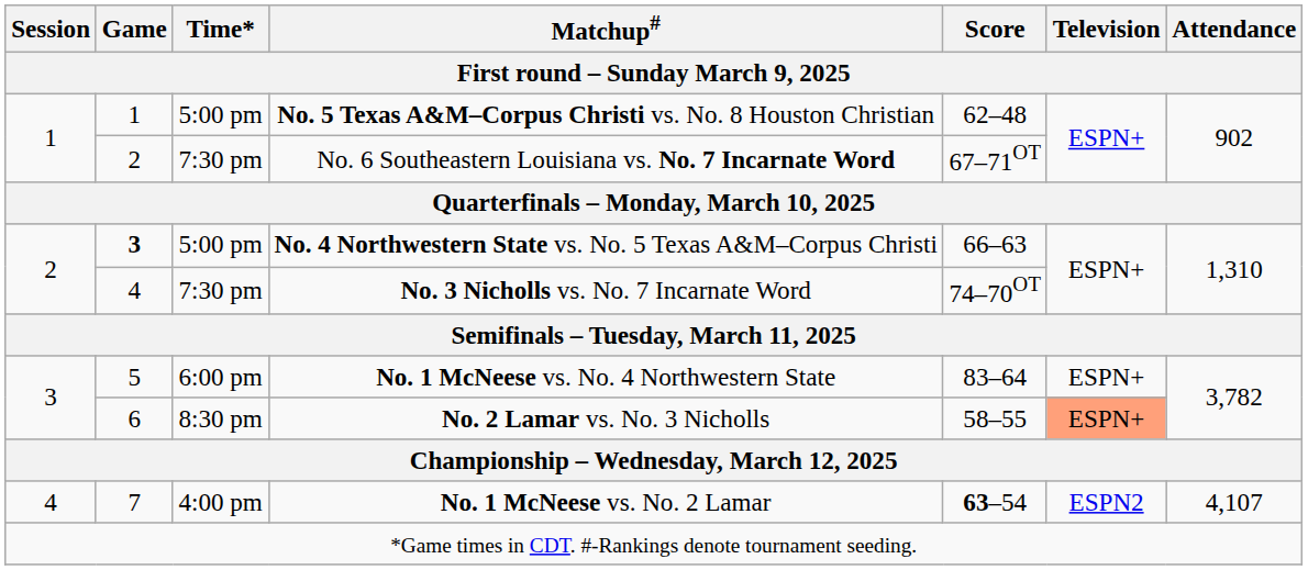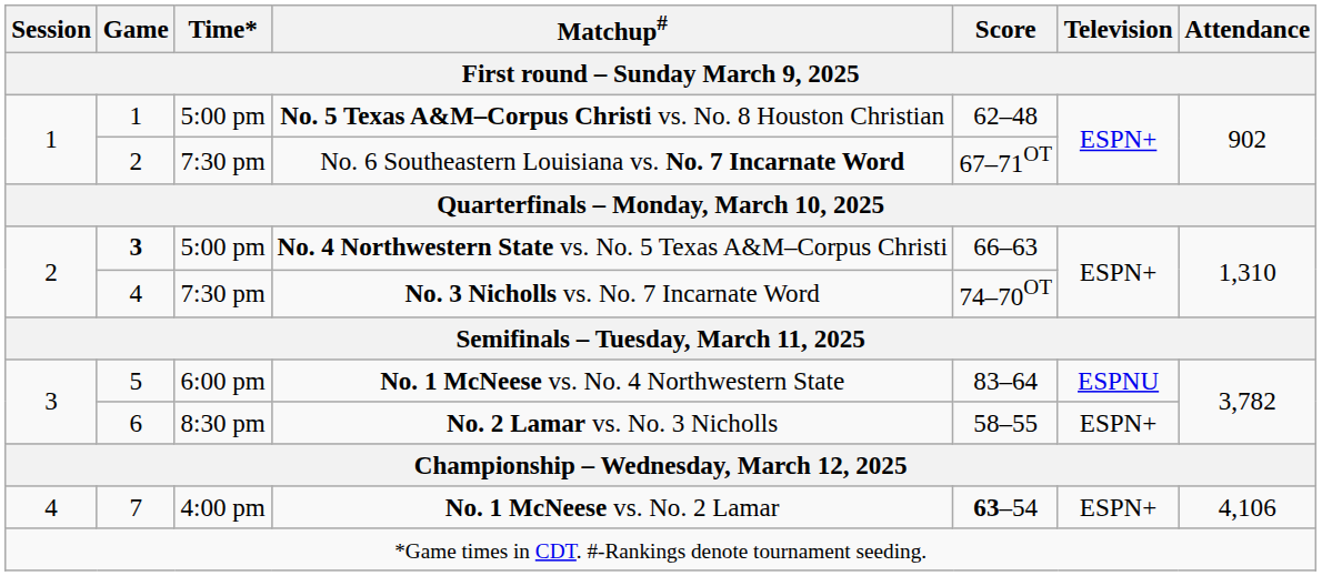 <table class="wikitable" style="font-size: 95%;text-align:center">
 <tr>
 <th>Session</th>
 <th>Game</th>
 <th>Time*</th>
 <th>Matchup<sup>#</sup></th>
 <th>Score</th>
 <th>Television</th>
 <th>Attendance</th>
 </tr>
 <tr>
 <th colspan="7">First round – Sunday March 9, 2025</th>
 </tr>
 <tr>
 <td rowspan="2">1</td>
 <td>1</td>
 <td>5:00 pm</td>
 <td><strong>No. 5 Texas A&M–Corpus Christi</strong> vs. No. 8 Houston Christian</td>
 <td>62–48</td>
 <td rowspan="2"><a href='#'>ESPN+</a></td>
 <td rowspan="2">902</td>
 </tr>
 <tr>
 <td>2</td>
 <td>7:30 pm</td>
 <td>No. 6 Southeastern Louisiana vs. <strong>No. 7 Incarnate Word</strong></td>
 <td>67–71<sup>OT</sup></td>
 </tr>
 <tr>
 <th colspan="7">Quarterfinals – Monday, March 10, 2025</th>
 </tr>
 <tr>
 <td rowspan="2">2</td>
 <td><strong>3</strong></td>
 <td>5:00 pm</td>
 <td><strong>No. 4 Northwestern State</strong> vs. No. 5 Texas A&M–Corpus Christi</td>
 <td>66–63</td>
 <td rowspan="2">ESPN+</td>
 <td rowspan="2">1,310</td>
 </tr>
 <tr>
 <td>4</td>
 <td>7:30 pm</td>
 <td><strong>No. 3 Nicholls</strong> vs. No. 7 Incarnate Word</td>
 <td>74–70<sup>OT</sup></td>
 </tr>
 <tr>
 <th colspan="7">Semifinals – Tuesday, March 11, 2025</th>
 </tr>
 <tr>
 <td rowspan="2">3</td>
 <td>5</td>
 <td>6:00 pm</td>
 <td><strong>No. 1 McNeese</strong> vs. No. 4 Northwestern State</td>
 <td>83–64</td>
-<td rowspan="1">ESPN+</td>
+<td rowspan="1"><a href='#'>ESPNU</a></td>
 <td rowspan="2">3,782</td>
 </tr>
 <tr>
 <td>6</td>
 <td>8:30 pm</td>
 <td><strong>No. 2 Lamar</strong> vs. No. 3 Nicholls</td>
 <td>58–55</td>
-<td rowspan="1" style="background: lightsalmon;">ESPN+</td>
+<td rowspan="1">ESPN+</td>
 </tr>
 <tr>
 <th colspan="7">Championship – Wednesday, March 12, 2025</th>
 </tr>
 <tr>
 <td rowspan="1">4</td>
 <td>7</td>
 <td>4:00 pm</td>
 <td><strong>No. 1 McNeese</strong> vs. No. 2 Lamar</td>
 <td><strong>63</strong>–54</td>
-<td rowspan="1"><a href='#'>ESPN2</a></td>
-<td rowspan="1">4,107</td>
+<td rowspan="1">ESPN+</td>
+<td rowspan="1">4,106</td>
 </tr>
 <tr>
 <td colspan="7"><small>*Game times in <a href='#'>CDT</a>. #-Rankings denote tournament seeding.</small></td>
 </tr>
 </table>
